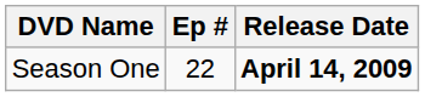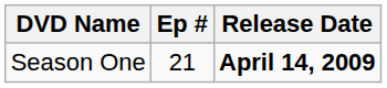 <table class="wikitable">
 <tr>
 <th>DVD Name</th>
 <th>Ep #</th>
 <th>Release Date</th>
 </tr>
 <tr>
 <td>Season One</td>
-<td style="text-align:center;">22</td>
+<td style="text-align:center;">21</td>
 <td><strong>April 14, 2009</strong></td>
 </tr>
 </table>
